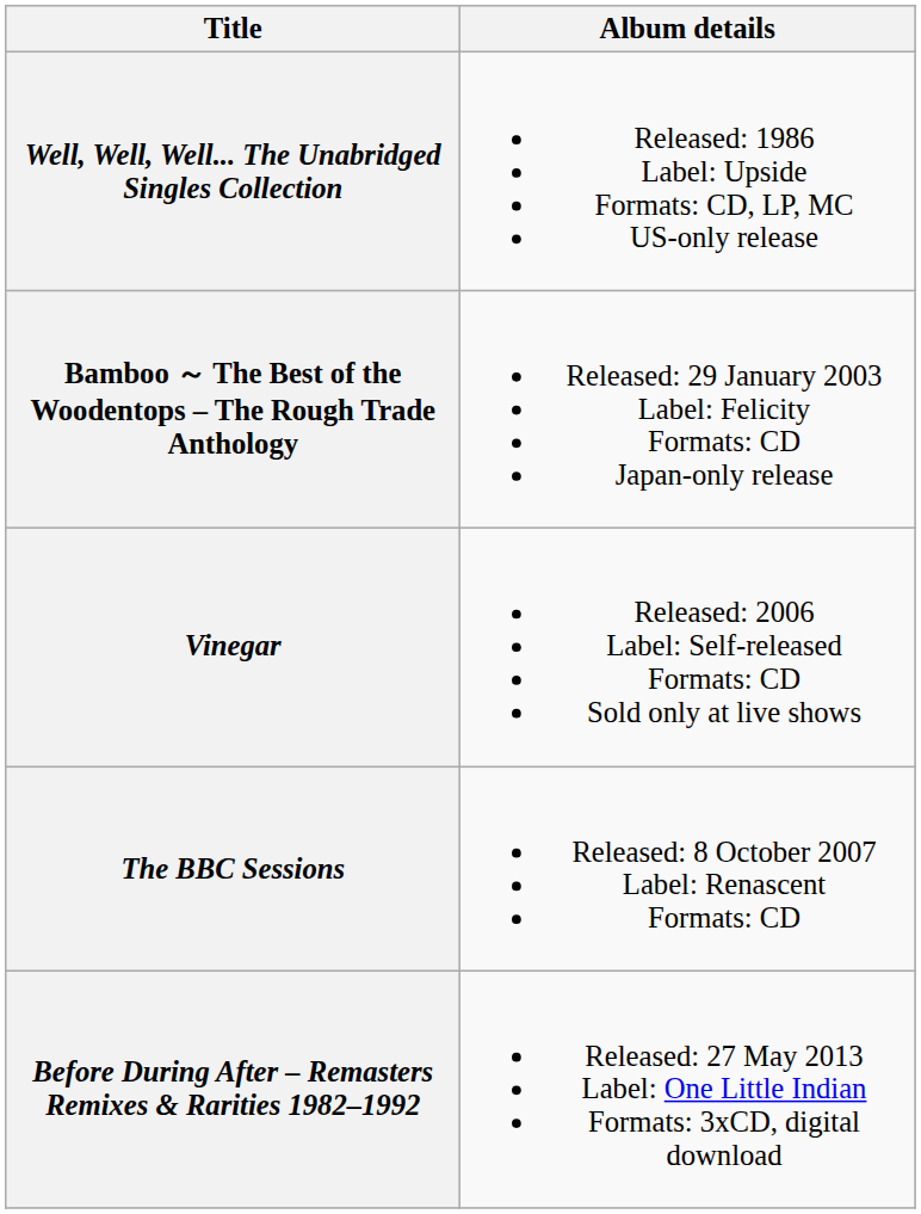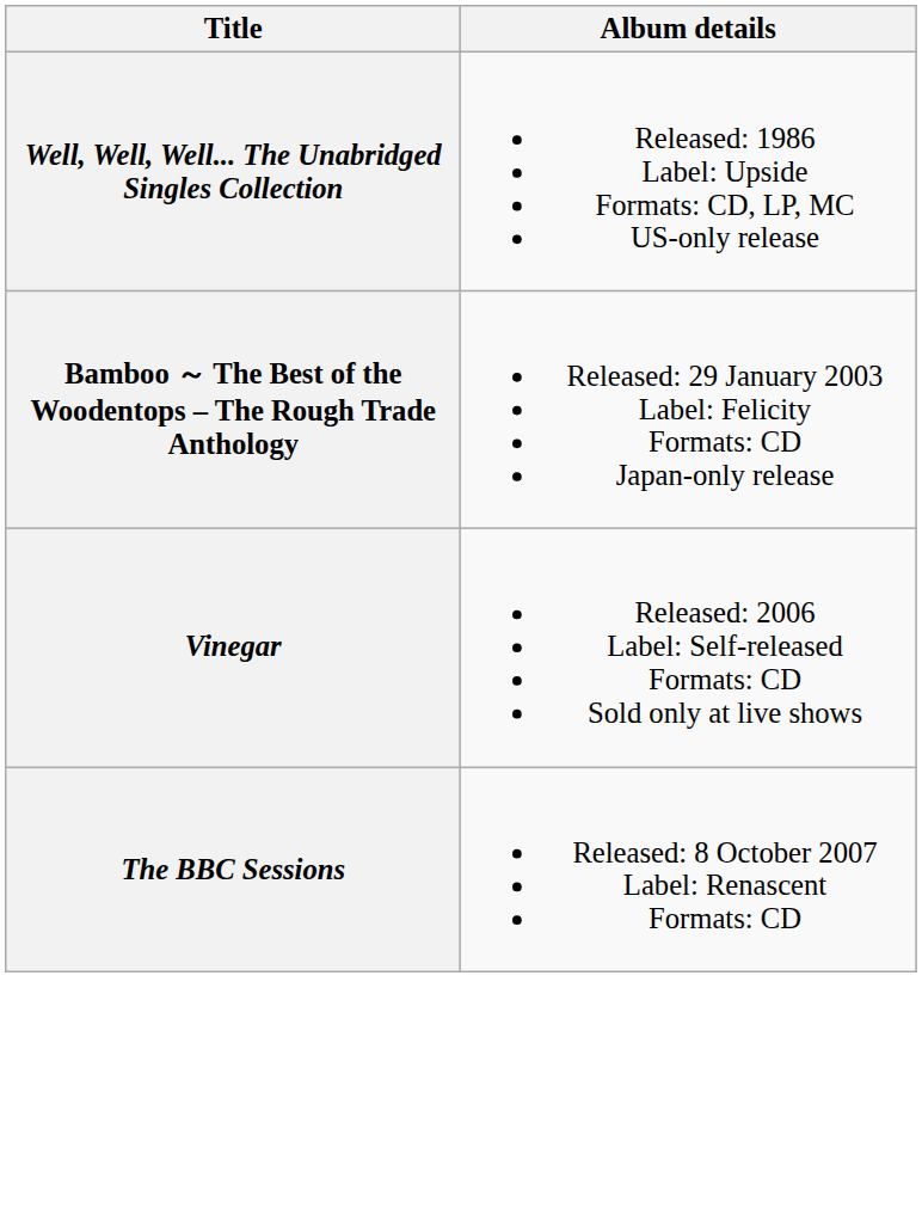 <table class="wikitable plainrowheaders" style="text-align:center;">
 <tr>
 <th scope="col" style="width:15em;">Title</th>
 <th scope="col" style="width:15em;">Album details</th>
 </tr>
 <tr>
 <th scope="row"><em>Well, Well, Well... The Unabridged Singles Collection</em></th>
 <td><br><ul><li>Released: 1986</li><li>Label: Upside</li><li>Formats: CD, LP, MC</li><li>US-only release</li></ul></td>
 </tr>
 <tr>
 <th scope="row">Bamboo ～ The Best of the Woodentops – The Rough Trade Anthology</th>
 <td><br><ul><li>Released: 29 January 2003</li><li>Label: Felicity</li><li>Formats: CD</li><li>Japan-only release</li></ul></td>
 </tr>
 <tr>
 <th scope="row"><em>Vinegar</em></th>
 <td><br><ul><li>Released: 2006</li><li>Label: Self-released</li><li>Formats: CD</li><li>Sold only at live shows</li></ul></td>
 </tr>
 <tr>
 <th scope="row"><em>The BBC Sessions</em></th>
 <td><br><ul><li>Released: 8 October 2007</li><li>Label: Renascent</li><li>Formats: CD</li></ul></td>
 </tr>
-<tr>
-<th scope="row"><em>Before During After – Remasters Remixes & Rarities 1982–1992</em></th>
-<td><br><ul><li>Released: 27 May 2013</li><li>Label: <a href='#'>One Little Indian</a></li><li>Formats: 3xCD, digital download</li></ul></td>
-</tr>
 </table>
